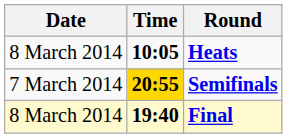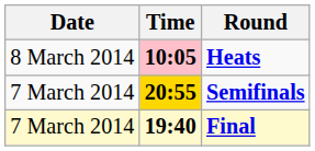 <table class="wikitable">
 <tr>
 <th>Date</th>
 <th>Time</th>
 <th>Round</th>
 </tr>
 <tr>
 <td>8 March 2014</td>
-<td><strong>10:05</strong></td>
+<td style="background: pink;"><strong>10:05</strong></td>
 <td><strong><a href='#'>Heats</a></strong></td>
 </tr>
 <tr>
 <td>7 March 2014</td>
 <td style="background: gold;"><strong>20:55</strong></td>
 <td><strong><a href='#'>Semifinals</a></strong></td>
 </tr>
 <tr style=background:lemonchiffon>
-<td>8 March 2014</td>
+<td>7 March 2014</td>
 <td><strong>19:40</strong></td>
 <td><strong><a href='#'>Final</a></strong></td>
 </tr>
 </table>
